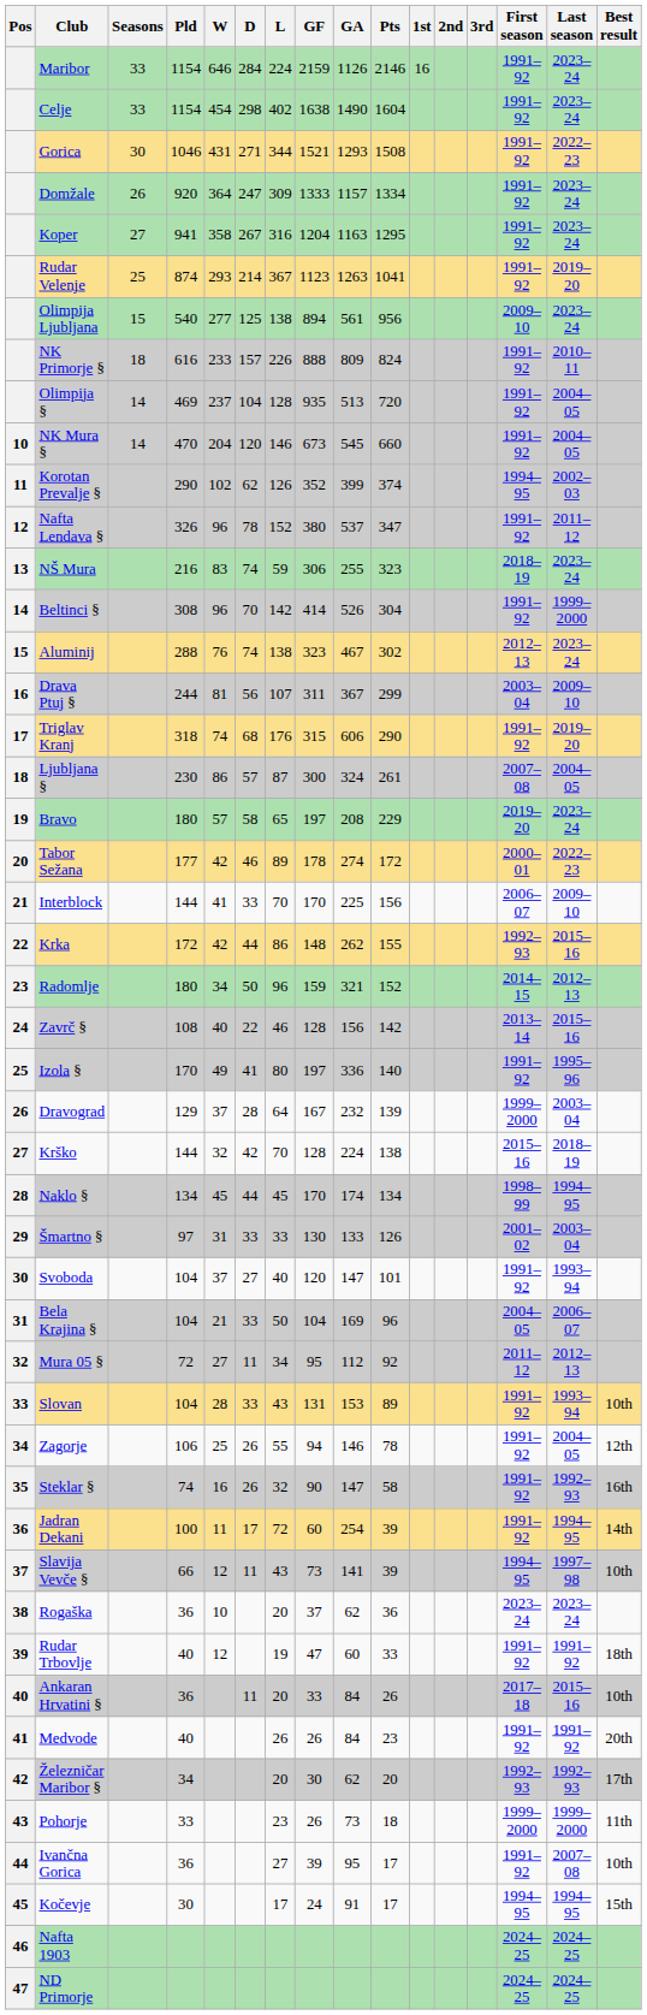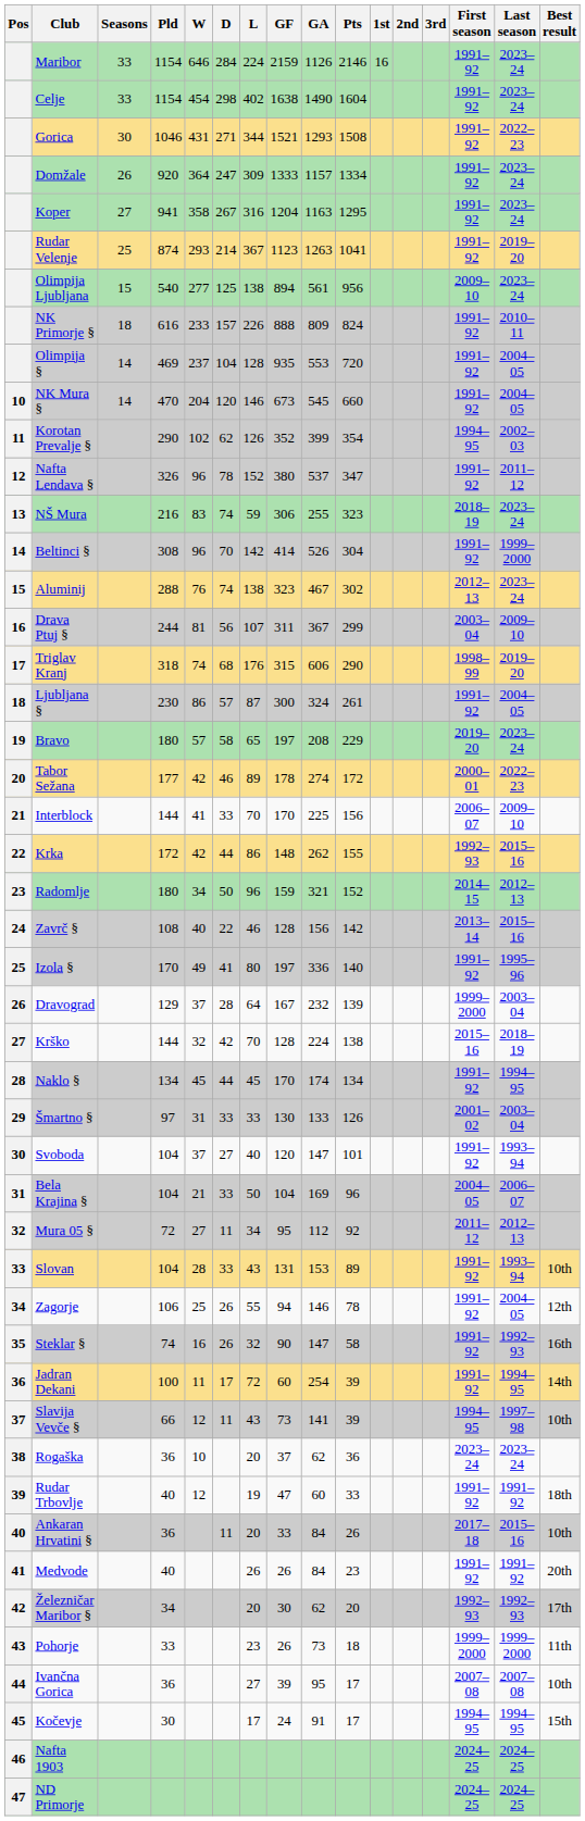 <table class="sortable wikitable" style="text-align:center;">
 <tr>
 <th scope="col" style="width:25;">Pos</th>
 <th scope="col" style="width:25;">Club</th>
 <th scope="col" style="width:25;">Seasons</th>
 <th scope="col" style="width:25;">Pld</th>
 <th scope="col" style="width:25;">W</th>
 <th scope="col" style="width:25;">D</th>
 <th scope="col" style="width:25;">L</th>
 <th scope="col" style="width:25;">GF</th>
 <th scope="col" style="width:25;">GA</th>
 <th scope="col" style="width:25;">Pts</th>
 <th scope="col" style="width:25;">1st</th>
 <th scope="col" style="width:25;">2nd</th>
 <th scope="col" style="width:25;">3rd</th>
 <th scope="col" style="width:25;">First season</th>
 <th scope="col" style="width:25;">Last season</th>
 <th scope="col" style="width:25;">Best result</th>
 </tr>
 <tr bgcolor="ace1af">
 <th scope="row"></th>
 <td align=left><a href='#'>Maribor</a> </td>
 <td>33</td>
 <td>1154</td>
 <td>646</td>
 <td>284</td>
 <td>224</td>
 <td>2159</td>
 <td>1126</td>
 <td>2146</td>
 <td>16</td>
 <td></td>
 <td></td>
 <td><a href='#'>1991–92</a></td>
 <td><a href='#'>2023–24</a></td>
 <td></td>
 </tr>
 <tr bgcolor="ace1af">
 <th scope="row"></th>
 <td align=left><a href='#'>Celje</a> </td>
 <td>33</td>
 <td>1154</td>
 <td>454</td>
 <td>298</td>
 <td>402</td>
 <td>1638</td>
 <td>1490</td>
 <td>1604</td>
 <td></td>
 <td></td>
 <td></td>
 <td><a href='#'>1991–92</a></td>
 <td><a href='#'>2023–24</a></td>
 <td></td>
 </tr>
 <tr bgcolor="fbe08d">
 <th scope="row"></th>
 <td align=left><a href='#'>Gorica</a> </td>
 <td>30</td>
 <td>1046</td>
 <td>431</td>
 <td>271</td>
 <td>344</td>
 <td>1521</td>
 <td>1293</td>
 <td>1508</td>
 <td></td>
 <td></td>
 <td></td>
 <td><a href='#'>1991–92</a></td>
 <td><a href='#'>2022–23</a></td>
 <td></td>
 </tr>
 <tr bgcolor="ace1af">
 <th scope="row"></th>
 <td align=left><a href='#'>Domžale</a> </td>
 <td>26</td>
 <td>920</td>
 <td>364</td>
 <td>247</td>
 <td>309</td>
 <td>1333</td>
 <td>1157</td>
 <td>1334</td>
 <td></td>
 <td></td>
 <td></td>
 <td><a href='#'>1991–92</a></td>
 <td><a href='#'>2023–24</a></td>
 <td></td>
 </tr>
 <tr bgcolor="ace1af">
 <th scope="row"></th>
 <td align=left><a href='#'>Koper</a> </td>
 <td>27</td>
 <td>941</td>
 <td>358</td>
 <td>267</td>
 <td>316</td>
 <td>1204</td>
 <td>1163</td>
 <td>1295</td>
 <td></td>
 <td></td>
 <td></td>
 <td><a href='#'>1991–92</a></td>
 <td><a href='#'>2023–24</a></td>
 <td></td>
 </tr>
 <tr bgcolor="fbe08d">
 <th scope="row"></th>
 <td align=left><a href='#'>Rudar Velenje</a> </td>
 <td>25</td>
 <td>874</td>
 <td>293</td>
 <td>214</td>
 <td>367</td>
 <td>1123</td>
 <td>1263</td>
 <td>1041</td>
 <td></td>
 <td></td>
 <td></td>
 <td><a href='#'>1991–92</a></td>
 <td><a href='#'>2019–20</a></td>
 <td></td>
 </tr>
 <tr bgcolor="ace1af">
 <th scope="row"></th>
 <td align=left><a href='#'>Olimpija Ljubljana</a> </td>
 <td>15</td>
 <td>540</td>
 <td>277</td>
 <td>125</td>
 <td>138</td>
 <td>894</td>
 <td>561</td>
 <td>956</td>
 <td></td>
 <td></td>
 <td></td>
 <td><a href='#'>2009–10</a></td>
 <td><a href='#'>2023–24</a></td>
 <td></td>
 </tr>
 <tr bgcolor="cccccc">
 <th scope="row"></th>
 <td align=left><a href='#'>NK Primorje</a> §</td>
 <td>18</td>
 <td>616</td>
 <td>233</td>
 <td>157</td>
 <td>226</td>
 <td>888</td>
 <td>809</td>
 <td>824</td>
 <td></td>
 <td></td>
 <td></td>
 <td><a href='#'>1991–92</a></td>
 <td><a href='#'>2010–11</a></td>
 <td></td>
 </tr>
 <tr bgcolor="cccccc">
 <th scope="row"></th>
 <td align=left><a href='#'>Olimpija</a> §</td>
 <td>14</td>
 <td>469</td>
 <td>237</td>
 <td>104</td>
 <td>128</td>
 <td>935</td>
-<td>513</td>
+<td>553</td>
 <td>720</td>
 <td></td>
 <td></td>
 <td></td>
 <td><a href='#'>1991–92</a></td>
 <td><a href='#'>2004–05</a></td>
 <td></td>
 </tr>
 <tr bgcolor="cccccc">
 <th scope="row">10</th>
 <td align=left><a href='#'>NK Mura</a> §</td>
 <td>14</td>
 <td>470</td>
 <td>204</td>
 <td>120</td>
 <td>146</td>
 <td>673</td>
 <td>545</td>
 <td>660</td>
 <td></td>
 <td></td>
 <td></td>
 <td><a href='#'>1991–92</a></td>
 <td><a href='#'>2004–05</a></td>
 <td></td>
 </tr>
 <tr bgcolor="cccccc">
 <th scope="row">11</th>
 <td align=left><a href='#'>Korotan Prevalje</a> §</td>
 <td></td>
 <td>290</td>
 <td>102</td>
 <td>62</td>
 <td>126</td>
 <td>352</td>
 <td>399</td>
-<td>374</td>
+<td>354</td>
 <td></td>
 <td></td>
 <td></td>
 <td><a href='#'>1994–95</a></td>
 <td><a href='#'>2002–03</a></td>
 <td></td>
 </tr>
 <tr bgcolor="cccccc">
 <th scope="row">12</th>
 <td align=left><a href='#'>Nafta Lendava</a> §</td>
 <td></td>
 <td>326</td>
 <td>96</td>
 <td>78</td>
 <td>152</td>
 <td>380</td>
 <td>537</td>
 <td>347</td>
 <td></td>
 <td></td>
 <td></td>
 <td><a href='#'>1991–92</a></td>
 <td><a href='#'>2011–12</a></td>
 <td></td>
 </tr>
 <tr bgcolor="ace1af">
 <th scope="row">13</th>
 <td align=left><a href='#'>NŠ Mura</a> </td>
 <td></td>
 <td>216</td>
 <td>83</td>
 <td>74</td>
 <td>59</td>
 <td>306</td>
 <td>255</td>
 <td>323</td>
 <td></td>
 <td></td>
 <td></td>
 <td><a href='#'>2018–19</a></td>
 <td><a href='#'>2023–24</a></td>
 <td></td>
 </tr>
 <tr bgcolor="cccccc">
 <th scope="row">14</th>
 <td align=left><a href='#'>Beltinci</a> §</td>
 <td></td>
 <td>308</td>
 <td>96</td>
 <td>70</td>
 <td>142</td>
 <td>414</td>
 <td>526</td>
 <td>304</td>
 <td></td>
 <td></td>
 <td></td>
 <td><a href='#'>1991–92</a></td>
 <td><a href='#'>1999–2000</a></td>
 <td></td>
 </tr>
 <tr bgcolor="fbe08d">
 <th scope="row">15</th>
 <td align=left><a href='#'>Aluminij</a> </td>
 <td></td>
 <td>288</td>
 <td>76</td>
 <td>74</td>
 <td>138</td>
 <td>323</td>
 <td>467</td>
 <td>302</td>
 <td></td>
 <td></td>
 <td></td>
 <td><a href='#'>2012–13</a></td>
 <td><a href='#'>2023–24</a></td>
 <td></td>
 </tr>
 <tr bgcolor="cccccc">
 <th scope="row">16</th>
 <td align=left><a href='#'>Drava Ptuj</a> §</td>
 <td></td>
 <td>244</td>
 <td>81</td>
 <td>56</td>
 <td>107</td>
 <td>311</td>
 <td>367</td>
 <td>299</td>
 <td></td>
 <td></td>
 <td></td>
 <td><a href='#'>2003–04</a></td>
 <td><a href='#'>2009–10</a></td>
 <td></td>
 </tr>
 <tr bgcolor="fbe08d">
 <th scope="row">17</th>
 <td align=left><a href='#'>Triglav Kranj</a> </td>
 <td></td>
 <td>318</td>
 <td>74</td>
 <td>68</td>
 <td>176</td>
 <td>315</td>
 <td>606</td>
 <td>290</td>
 <td></td>
 <td></td>
 <td></td>
-<td><a href='#'>1991–92</a></td>
+<td><a href='#'>1998–99</a></td>
 <td><a href='#'>2019–20</a></td>
 <td></td>
 </tr>
 <tr bgcolor="cccccc">
 <th scope="row">18</th>
 <td align=left><a href='#'>Ljubljana</a> §</td>
 <td></td>
 <td>230</td>
 <td>86</td>
 <td>57</td>
 <td>87</td>
 <td>300</td>
 <td>324</td>
 <td>261</td>
 <td></td>
 <td></td>
 <td></td>
-<td><a href='#'>2007–08</a></td>
+<td><a href='#'>1991–92</a></td>
 <td><a href='#'>2004–05</a></td>
 <td></td>
 </tr>
 <tr bgcolor="ace1af">
 <th scope="row">19</th>
 <td align=left><a href='#'>Bravo</a> </td>
 <td></td>
 <td>180</td>
 <td>57</td>
 <td>58</td>
 <td>65</td>
 <td>197</td>
 <td>208</td>
 <td>229</td>
 <td></td>
 <td></td>
 <td></td>
 <td><a href='#'>2019–20</a></td>
 <td><a href='#'>2023–24</a></td>
 <td></td>
 </tr>
 <tr bgcolor="fbe08d">
 <th scope="row">20</th>
 <td align=left><a href='#'>Tabor Sežana</a> </td>
 <td></td>
 <td>177</td>
 <td>42</td>
 <td>46</td>
 <td>89</td>
 <td>178</td>
 <td>274</td>
 <td>172</td>
 <td></td>
 <td></td>
 <td></td>
 <td><a href='#'>2000–01</a></td>
 <td><a href='#'>2022–23</a></td>
 <td></td>
 </tr>
 <tr>
 <th scope="row">21</th>
 <td align=left><a href='#'>Interblock</a> </td>
 <td></td>
 <td>144</td>
 <td>41</td>
 <td>33</td>
 <td>70</td>
 <td>170</td>
 <td>225</td>
 <td>156</td>
 <td></td>
 <td></td>
 <td></td>
 <td><a href='#'>2006–07</a></td>
 <td><a href='#'>2009–10</a></td>
 <td></td>
 </tr>
 <tr bgcolor="fbe08d">
 <th scope="row">22</th>
 <td align=left><a href='#'>Krka</a> </td>
 <td></td>
 <td>172</td>
 <td>42</td>
 <td>44</td>
 <td>86</td>
 <td>148</td>
 <td>262</td>
 <td>155</td>
 <td></td>
 <td></td>
 <td></td>
 <td><a href='#'>1992–93</a></td>
 <td><a href='#'>2015–16</a></td>
 <td></td>
 </tr>
 <tr bgcolor="ace1af">
 <th scope="row">23</th>
 <td align=left><a href='#'>Radomlje</a> </td>
 <td></td>
 <td>180</td>
 <td>34</td>
 <td>50</td>
 <td>96</td>
 <td>159</td>
 <td>321</td>
 <td>152</td>
 <td></td>
 <td></td>
 <td></td>
 <td><a href='#'>2014–15</a></td>
 <td><a href='#'>2012–13</a></td>
 <td></td>
 </tr>
 <tr bgcolor="cccccc">
 <th scope="row">24</th>
 <td align=left><a href='#'>Zavrč</a> §</td>
 <td></td>
 <td>108</td>
 <td>40</td>
 <td>22</td>
 <td>46</td>
 <td>128</td>
 <td>156</td>
 <td>142</td>
 <td></td>
 <td></td>
 <td></td>
 <td><a href='#'>2013–14</a></td>
 <td><a href='#'>2015–16</a></td>
 <td></td>
 </tr>
 <tr bgcolor="cccccc">
 <th scope="row">25</th>
 <td align=left><a href='#'>Izola</a> §</td>
 <td></td>
 <td>170</td>
 <td>49</td>
 <td>41</td>
 <td>80</td>
 <td>197</td>
 <td>336</td>
 <td>140</td>
 <td></td>
 <td></td>
 <td></td>
 <td><a href='#'>1991–92</a></td>
 <td><a href='#'>1995–96</a></td>
 <td></td>
 </tr>
 <tr>
 <th scope="row">26</th>
 <td align=left><a href='#'>Dravograd</a> </td>
 <td></td>
 <td>129</td>
 <td>37</td>
 <td>28</td>
 <td>64</td>
 <td>167</td>
 <td>232</td>
 <td>139</td>
 <td></td>
 <td></td>
 <td></td>
 <td><a href='#'>1999–2000</a></td>
 <td><a href='#'>2003–04</a></td>
 <td></td>
 </tr>
 <tr>
 <th scope="row">27</th>
 <td align=left><a href='#'>Krško</a> </td>
 <td></td>
 <td>144</td>
 <td>32</td>
 <td>42</td>
 <td>70</td>
 <td>128</td>
 <td>224</td>
 <td>138</td>
 <td></td>
 <td></td>
 <td></td>
 <td><a href='#'>2015–16</a></td>
 <td><a href='#'>2018–19</a></td>
 <td></td>
 </tr>
 <tr bgcolor="cccccc">
 <th scope="row">28</th>
 <td align=left><a href='#'>Naklo</a> §</td>
 <td></td>
 <td>134</td>
 <td>45</td>
 <td>44</td>
 <td>45</td>
 <td>170</td>
 <td>174</td>
 <td>134</td>
 <td></td>
 <td></td>
 <td></td>
-<td><a href='#'>1998–99</a></td>
+<td><a href='#'>1991–92</a></td>
 <td><a href='#'>1994–95</a></td>
 <td></td>
 </tr>
 <tr bgcolor="cccccc">
 <th scope="row">29</th>
 <td align=left><a href='#'>Šmartno</a> §</td>
 <td></td>
 <td>97</td>
 <td>31</td>
 <td>33</td>
 <td>33</td>
 <td>130</td>
 <td>133</td>
 <td>126</td>
 <td></td>
 <td></td>
 <td></td>
 <td><a href='#'>2001–02</a></td>
 <td><a href='#'>2003–04</a></td>
 <td></td>
 </tr>
 <tr>
 <th scope="row">30</th>
 <td align=left><a href='#'>Svoboda</a> </td>
 <td></td>
 <td>104</td>
 <td>37</td>
 <td>27</td>
 <td>40</td>
 <td>120</td>
 <td>147</td>
 <td>101</td>
 <td></td>
 <td></td>
 <td></td>
 <td><a href='#'>1991–92</a></td>
 <td><a href='#'>1993–94</a></td>
 <td></td>
 </tr>
 <tr bgcolor="cccccc">
 <th scope="row">31</th>
 <td align=left><a href='#'>Bela Krajina</a> §</td>
 <td></td>
 <td>104</td>
 <td>21</td>
 <td>33</td>
 <td>50</td>
 <td>104</td>
 <td>169</td>
 <td>96</td>
 <td></td>
 <td></td>
 <td></td>
 <td><a href='#'>2004–05</a></td>
 <td><a href='#'>2006–07</a></td>
 <td></td>
 </tr>
 <tr bgcolor="cccccc">
 <th scope="row">32</th>
 <td align=left><a href='#'>Mura 05</a> §</td>
 <td></td>
 <td>72</td>
 <td>27</td>
 <td>11</td>
 <td>34</td>
 <td>95</td>
 <td>112</td>
 <td>92</td>
 <td></td>
 <td></td>
 <td></td>
 <td><a href='#'>2011–12</a></td>
 <td><a href='#'>2012–13</a></td>
 <td></td>
 </tr>
 <tr bgcolor="fbe08d">
 <th scope="row">33</th>
 <td align=left><a href='#'>Slovan</a> </td>
 <td></td>
 <td>104</td>
 <td>28</td>
 <td>33</td>
 <td>43</td>
 <td>131</td>
 <td>153</td>
 <td>89</td>
 <td></td>
 <td></td>
 <td></td>
 <td><a href='#'>1991–92</a></td>
 <td><a href='#'>1993–94</a></td>
 <td>10th</td>
 </tr>
 <tr>
 <th scope="row">34</th>
 <td align=left><a href='#'>Zagorje</a> </td>
 <td></td>
 <td>106</td>
 <td>25</td>
 <td>26</td>
 <td>55</td>
 <td>94</td>
 <td>146</td>
 <td>78</td>
 <td></td>
 <td></td>
 <td></td>
 <td><a href='#'>1991–92</a></td>
 <td><a href='#'>2004–05</a></td>
 <td>12th</td>
 </tr>
 <tr bgcolor="cccccc">
 <th scope="row">35</th>
 <td align=left><a href='#'>Steklar</a> §</td>
 <td></td>
 <td>74</td>
 <td>16</td>
 <td>26</td>
 <td>32</td>
 <td>90</td>
 <td>147</td>
 <td>58</td>
 <td></td>
 <td></td>
 <td></td>
 <td><a href='#'>1991–92</a></td>
 <td><a href='#'>1992–93</a></td>
 <td>16th</td>
 </tr>
 <tr bgcolor="fbe08d">
 <th scope="row">36</th>
 <td align=left><a href='#'>Jadran Dekani</a> </td>
 <td></td>
 <td>100</td>
 <td>11</td>
 <td>17</td>
 <td>72</td>
 <td>60</td>
 <td>254</td>
 <td>39</td>
 <td></td>
 <td></td>
 <td></td>
 <td><a href='#'>1991–92</a></td>
 <td><a href='#'>1994–95</a></td>
 <td>14th</td>
 </tr>
 <tr bgcolor="cccccc">
 <th scope="row">37</th>
 <td align=left><a href='#'>Slavija Vevče</a> §</td>
 <td></td>
 <td>66</td>
 <td>12</td>
 <td>11</td>
 <td>43</td>
 <td>73</td>
 <td>141</td>
 <td>39</td>
 <td></td>
 <td></td>
 <td></td>
 <td><a href='#'>1994–95</a></td>
 <td><a href='#'>1997–98</a></td>
 <td>10th</td>
 </tr>
 <tr>
 <th scope="row">38</th>
 <td align=left><a href='#'>Rogaška</a> </td>
 <td></td>
 <td>36</td>
 <td>10</td>
 <td></td>
 <td>20</td>
 <td>37</td>
 <td>62</td>
 <td>36</td>
 <td></td>
 <td></td>
 <td></td>
 <td><a href='#'>2023–24</a></td>
 <td><a href='#'>2023–24</a></td>
 <td></td>
 </tr>
 <tr>
 <th scope="row">39</th>
 <td align=left><a href='#'>Rudar Trbovlje</a> </td>
 <td></td>
 <td>40</td>
 <td>12</td>
 <td></td>
 <td>19</td>
 <td>47</td>
 <td>60</td>
 <td>33</td>
 <td></td>
 <td></td>
 <td></td>
 <td><a href='#'>1991–92</a></td>
 <td><a href='#'>1991–92</a></td>
 <td>18th</td>
 </tr>
 <tr bgcolor="cccccc">
 <th scope="row">40</th>
 <td align=left><a href='#'>Ankaran Hrvatini</a> §</td>
 <td></td>
 <td>36</td>
 <td></td>
 <td>11</td>
 <td>20</td>
 <td>33</td>
 <td>84</td>
 <td>26</td>
 <td></td>
 <td></td>
 <td></td>
 <td><a href='#'>2017–18</a></td>
 <td><a href='#'>2015–16</a></td>
 <td>10th</td>
 </tr>
 <tr>
 <th scope="row">41</th>
 <td align=left><a href='#'>Medvode</a> </td>
 <td></td>
 <td>40</td>
 <td></td>
 <td></td>
 <td>26</td>
 <td>26</td>
 <td>84</td>
 <td>23</td>
 <td></td>
 <td></td>
 <td></td>
 <td><a href='#'>1991–92</a></td>
 <td><a href='#'>1991–92</a></td>
 <td>20th</td>
 </tr>
 <tr bgcolor="cccccc">
 <th scope="row">42</th>
 <td align=left><a href='#'>Železničar Maribor</a> §</td>
 <td></td>
 <td>34</td>
 <td></td>
 <td></td>
 <td>20</td>
 <td>30</td>
 <td>62</td>
 <td>20</td>
 <td></td>
 <td></td>
 <td></td>
 <td><a href='#'>1992–93</a></td>
 <td><a href='#'>1992–93</a></td>
 <td>17th</td>
 </tr>
 <tr>
 <th scope="row">43</th>
 <td align=left><a href='#'>Pohorje</a> </td>
 <td></td>
 <td>33</td>
 <td></td>
 <td></td>
 <td>23</td>
 <td>26</td>
 <td>73</td>
 <td>18</td>
 <td></td>
 <td></td>
 <td></td>
 <td><a href='#'>1999–2000</a></td>
 <td><a href='#'>1999–2000</a></td>
 <td>11th</td>
 </tr>
 <tr>
 <th scope="row">44</th>
 <td align=left><a href='#'>Ivančna Gorica</a> </td>
 <td></td>
 <td>36</td>
 <td></td>
 <td></td>
 <td>27</td>
 <td>39</td>
 <td>95</td>
 <td>17</td>
 <td></td>
 <td></td>
 <td></td>
-<td><a href='#'>1991–92</a></td>
+<td><a href='#'>2007–08</a></td>
 <td><a href='#'>2007–08</a></td>
 <td>10th</td>
 </tr>
 <tr>
 <th scope="row">45</th>
 <td align=left><a href='#'>Kočevje</a> </td>
 <td></td>
 <td>30</td>
 <td></td>
 <td></td>
 <td>17</td>
 <td>24</td>
 <td>91</td>
 <td>17</td>
 <td></td>
 <td></td>
 <td></td>
 <td><a href='#'>1994–95</a></td>
 <td><a href='#'>1994–95</a></td>
 <td>15th</td>
 </tr>
 <tr bgcolor="ace1af">
 <th scope="row">46</th>
 <td align=left><a href='#'>Nafta 1903</a> </td>
 <td></td>
 <td></td>
 <td></td>
 <td></td>
 <td></td>
 <td></td>
 <td></td>
 <td></td>
 <td></td>
 <td></td>
 <td></td>
 <td><a href='#'>2024–25</a></td>
 <td><a href='#'>2024–25</a></td>
 <td></td>
 </tr>
 <tr bgcolor="ace1af">
 <th scope="row">47</th>
 <td align=left><a href='#'>ND Primorje</a> </td>
 <td></td>
 <td></td>
 <td></td>
 <td></td>
 <td></td>
 <td></td>
 <td></td>
 <td></td>
 <td></td>
 <td></td>
 <td></td>
 <td><a href='#'>2024–25</a></td>
 <td><a href='#'>2024–25</a></td>
 <td></td>
 </tr>
 </table>
